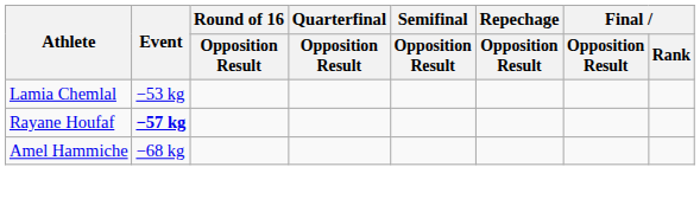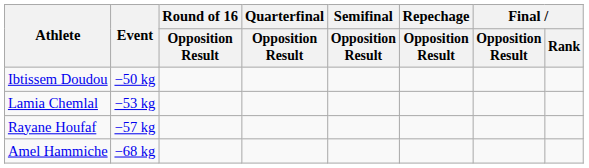 <table class="wikitable" style="font-size:90%">
 <tr>
 <th rowspan="2">Athlete</th>
 <th rowspan="2">Event</th>
 <th>Round of 16</th>
 <th>Quarterfinal</th>
 <th>Semifinal</th>
 <th>Repechage</th>
 <th colspan=2>Final / </th>
 </tr>
 <tr style="font-size: 95%">
 <th>Opposition<br>Result</th>
 <th>Opposition<br>Result</th>
 <th>Opposition<br>Result</th>
 <th>Opposition<br>Result</th>
 <th>Opposition<br>Result</th>
 <th>Rank</th>
 </tr>
 <tr align=center>
+<td align=left><a href='#'>Ibtissem Doudou</a></td>
+<td align=left><a href='#'>−50 kg</a></td>
+<td></td>
+<td></td>
+<td></td>
+<td></td>
+<td></td>
+<td></td>
+</tr>
+<tr align=center>
 <td align=left><a href='#'>Lamia Chemlal</a></td>
 <td align=left><a href='#'>−53 kg</a></td>
 <td></td>
 <td></td>
 <td></td>
 <td></td>
 <td></td>
 <td></td>
 </tr>
 <tr align=center>
 <td align=left><a href='#'>Rayane Houfaf</a></td>
-<td align=left><strong><a href='#'>−57 kg</a></strong></td>
+<td align=left><a href='#'>−57 kg</a></td>
 <td></td>
 <td></td>
 <td></td>
 <td></td>
 <td></td>
 <td></td>
 </tr>
 <tr align=center>
 <td align=left><a href='#'>Amel Hammiche</a></td>
 <td align=left><a href='#'>−68 kg</a></td>
 <td></td>
 <td></td>
 <td></td>
 <td></td>
 <td></td>
 <td></td>
 </tr>
 </table>
